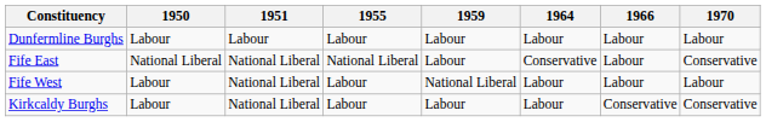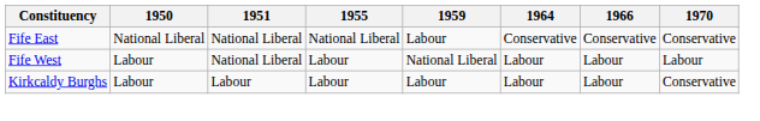 <table class="wikitable">
 <tr>
 <th>Constituency</th>
 <th>1950</th>
 <th>1951</th>
 <th>1955</th>
 <th>1959</th>
 <th>1964</th>
 <th>1966</th>
 <th>1970</th>
 </tr>
 <tr>
-<td><a href='#'>Dunfermline Burghs</a></td>
-<td bgcolor=>Labour</td>
-<td bgcolor=>Labour</td>
-<td bgcolor=>Labour</td>
-<td bgcolor=>Labour</td>
-<td bgcolor=>Labour</td>
-<td bgcolor=>Labour</td>
-<td bgcolor=>Labour</td>
-</tr>
-<tr>
 <td><a href='#'>Fife East</a></td>
 <td bgcolor=>National Liberal</td>
 <td bgcolor=>National Liberal</td>
 <td bgcolor=>National Liberal</td>
 <td bgcolor=>Labour</td>
 <td bgcolor=>Conservative</td>
-<td bgcolor=>Labour</td>
+<td bgcolor=>Conservative</td>
 <td bgcolor=>Conservative</td>
 </tr>
 <tr>
 <td><a href='#'>Fife West</a></td>
 <td bgcolor=>Labour</td>
 <td bgcolor=>National Liberal</td>
 <td bgcolor=>Labour</td>
 <td bgcolor=>National Liberal</td>
 <td bgcolor=>Labour</td>
 <td bgcolor=>Labour</td>
 <td bgcolor=>Labour</td>
 </tr>
 <tr>
 <td><a href='#'>Kirkcaldy Burghs</a></td>
 <td bgcolor=>Labour</td>
-<td bgcolor=>National Liberal</td>
+<td bgcolor=>Labour</td>
+<td bgcolor=>Labour</td>
 <td bgcolor=>Labour</td>
 <td bgcolor=>Labour</td>
 <td bgcolor=>Labour</td>
 <td bgcolor=>Conservative</td>
-<td bgcolor=>Conservative</td>
 </tr>
 </table>
